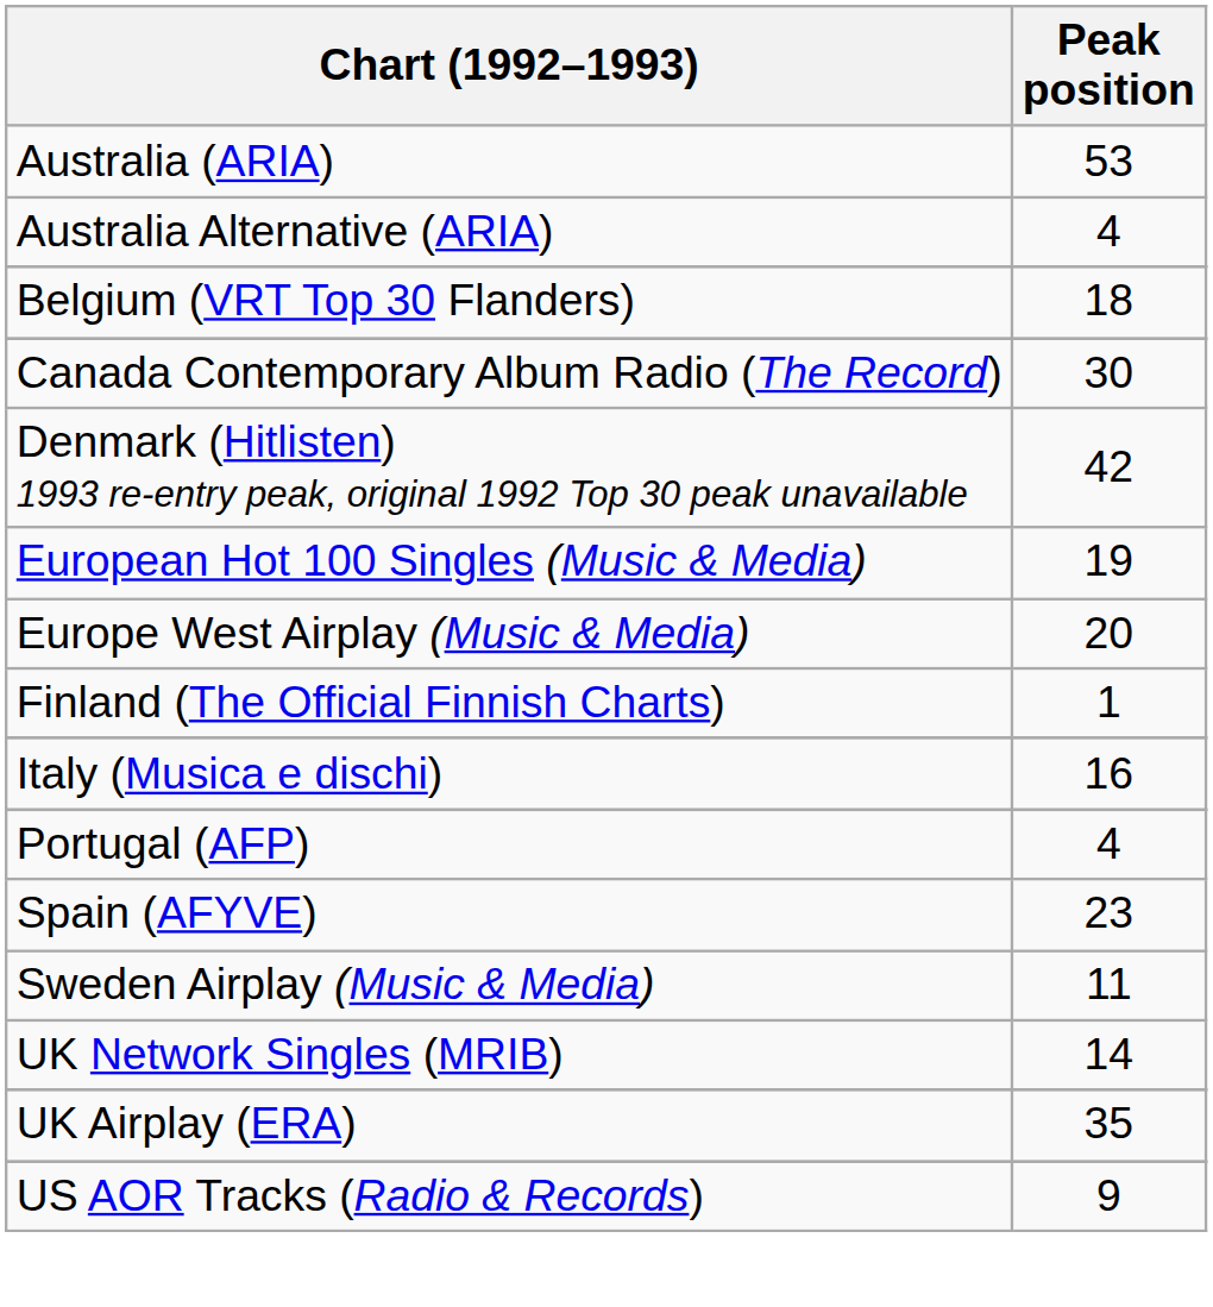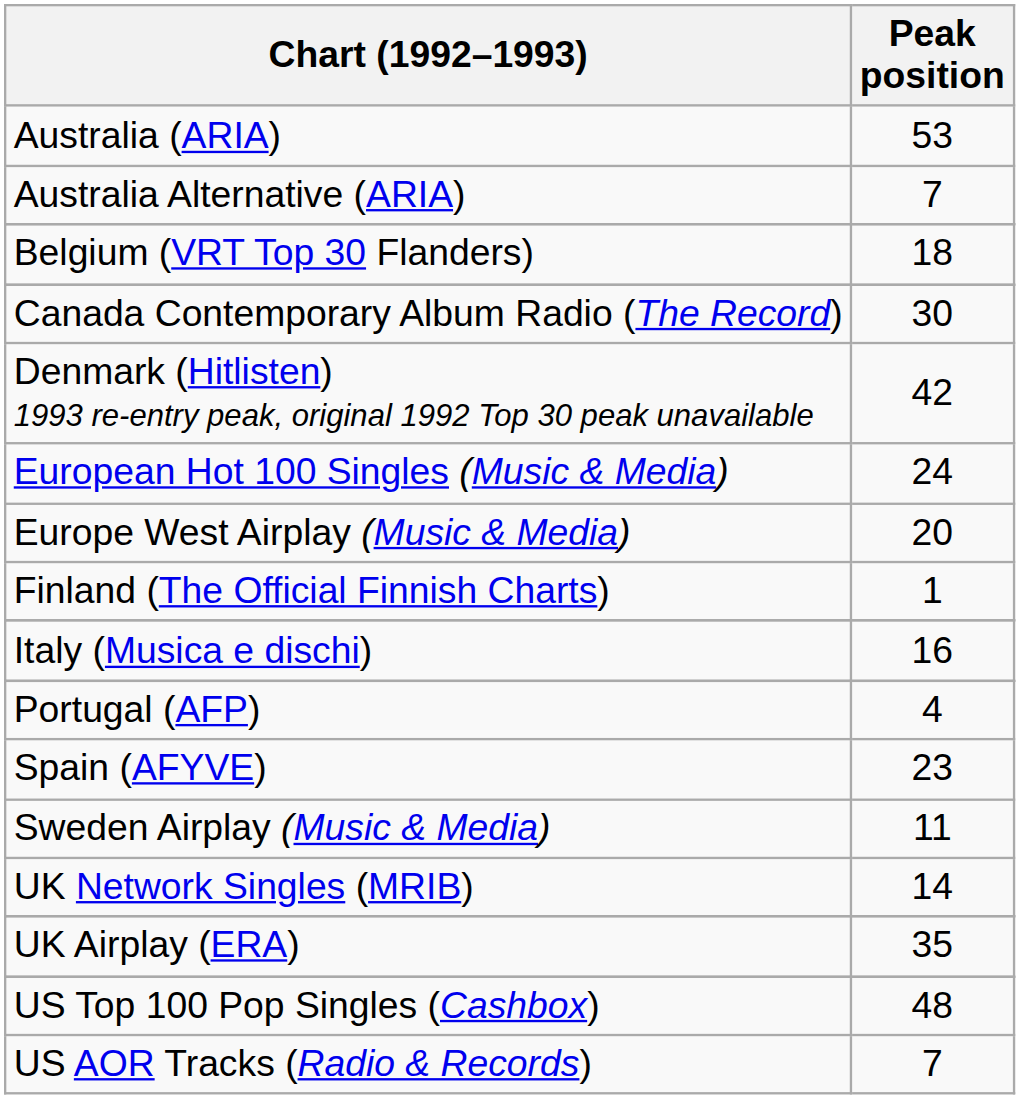 <table class="wikitable sortable">
 <tr>
 <th>Chart (1992–1993)</th>
 <th>Peak<br>position</th>
 </tr>
 <tr>
 <td align="left">Australia (<a href='#'>ARIA</a>)</td>
 <td style="text-align:center;">53</td>
 </tr>
 <tr>
 <td align="left">Australia Alternative (<a href='#'>ARIA</a>)</td>
-<td style="text-align:center;">4</td>
+<td style="text-align:center;">7</td>
 </tr>
 <tr>
 </tr>
 <tr>
 <td>Belgium (<a href='#'>VRT Top 30</a> Flanders)</td>
 <td align="center">18</td>
 </tr>
 <tr>
 </tr>
 <tr>
 <td>Canada Contemporary Album Radio (<em><a href='#'>The Record</a></em>)</td>
 <td align="center">30</td>
 </tr>
 <tr>
 <td>Denmark (<a href='#'>Hitlisten</a>)<br><small><em>1993 re-entry peak, original 1992 Top 30 peak unavailable</em></small></td>
 <td align="center">42</td>
 </tr>
 <tr>
 <td><a href='#'>European Hot 100 Singles</a> <em>(<a href='#'>Music & Media</a>)</em></td>
-<td align="center">19</td>
+<td align="center">24</td>
 </tr>
 <tr>
 <td>Europe West Airplay <em>(<a href='#'>Music & Media</a>)</em></td>
 <td align="center">20</td>
 </tr>
 <tr>
 <td>Finland (<a href='#'>The Official Finnish Charts</a>)</td>
 <td align="center">1</td>
 </tr>
 <tr>
 </tr>
 <tr>
 <td>Italy (<a href='#'>Musica e dischi</a>)</td>
 <td style="text-align:center;">16</td>
 </tr>
 <tr>
 </tr>
 <tr>
 </tr>
 <tr>
 </tr>
 <tr>
 <td>Portugal (<a href='#'>AFP</a>)</td>
 <td style="text-align:center;">4</td>
 </tr>
 <tr>
 <td>Spain (<a href='#'>AFYVE</a>)</td>
 <td style="text-align:center;">23</td>
 </tr>
 <tr>
 <td>Sweden Airplay <em>(<a href='#'>Music & Media</a>)</em></td>
 <td style="text-align:center;">11</td>
 </tr>
 <tr>
 <td>UK <a href='#'>Network Singles</a> (<a href='#'>MRIB</a>)</td>
 <td style="text-align:center;">14</td>
 </tr>
 <tr>
 </tr>
 <tr>
 <td>UK Airplay (<a href='#'>ERA</a>)</td>
 <td style="text-align:center;">35</td>
 </tr>
 <tr>
 </tr>
 <tr>
 </tr>
 <tr>
 </tr>
 <tr>
+<td>US Top 100 Pop Singles (<em><a href='#'>Cashbox</a></em>)</td>
+<td style="text-align:center;">48</td>
+</tr>
+<tr>
 <td>US <a href='#'>AOR</a> Tracks (<em><a href='#'>Radio & Records</a></em>)</td>
-<td style="text-align:center;">9</td>
+<td style="text-align:center;">7</td>
 </tr>
 </table>
